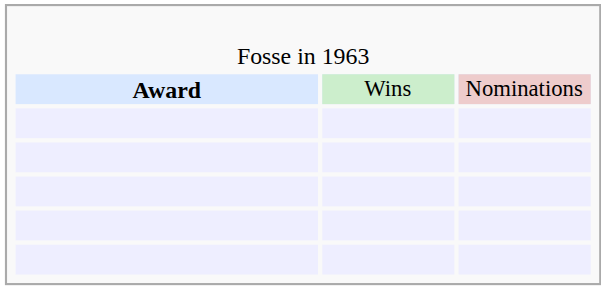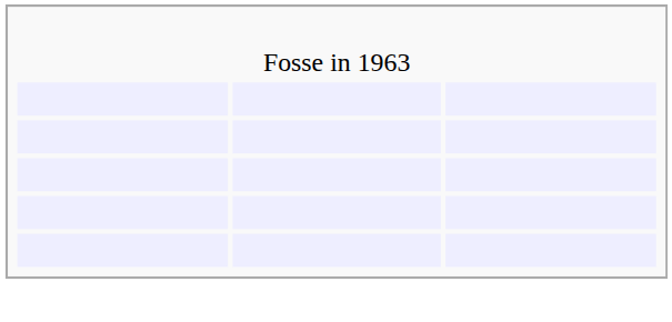 <table class="infobox" style="width: 25em; text-align: left; font-size: 70%; vertical-align: middle;">
 <tr>
 <td colspan="3" style="text-align:center;"><br>Fosse in 1963</td>
-</tr>
-<tr bgcolor=#D9E8FF style="text-align:center;">
-<th style="vertical-align: middle;">Award</th>
-<td style="background:#cceecc; font-size:8pt;" width="60px">Wins</td>
-<td style="background:#eecccc; font-size:8pt;" width="60px">Nominations</td>
 </tr>
 <tr bgcolor=#eeeeff>
 <td align="center"><br></td>
 <td></td>
 <td></td>
 </tr>
 <tr bgcolor=#eeeeff>
 <td align="center"><br></td>
 <td></td>
 <td></td>
 </tr>
 <tr bgcolor=#eeeeff>
 <td align="center"><br></td>
 <td></td>
 <td></td>
 </tr>
 <tr bgcolor=#eeeeff>
 <td align="center"><br></td>
 <td></td>
 <td></td>
 </tr>
 <tr bgcolor=#eeeeff>
 <td align="center"><br></td>
 <td></td>
 <td></td>
 </tr>
 </table>
